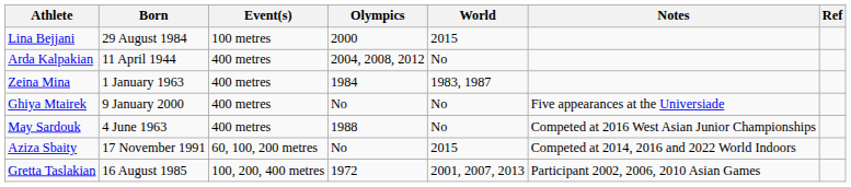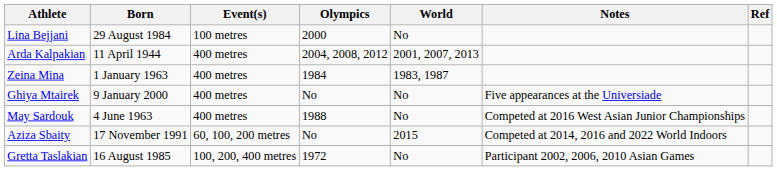 <table class=wikitable style=font-size:90%>
 <tr>
 <th>Athlete</th>
 <th>Born</th>
 <th>Event(s)</th>
 <th>Olympics</th>
 <th>World</th>
 <th>Notes</th>
 <th>Ref</th>
 </tr>
 <tr>
 <td><a href='#'>Lina Bejjani</a></td>
 <td>29 August 1984</td>
 <td>100 metres</td>
 <td>2000</td>
-<td>2015</td>
+<td>No</td>
 <td></td>
 <td></td>
 </tr>
 <tr>
 <td><a href='#'>Arda Kalpakian</a></td>
 <td>11 April 1944</td>
 <td>400 metres</td>
 <td>2004, 2008, 2012</td>
-<td>No</td>
+<td>2001, 2007, 2013</td>
 <td></td>
 <td></td>
 </tr>
 <tr>
 <td><a href='#'>Zeina Mina</a></td>
 <td>1 January 1963</td>
 <td>400 metres</td>
 <td>1984</td>
 <td>1983, 1987</td>
 <td></td>
 <td></td>
 </tr>
 <tr>
 <td><a href='#'>Ghiya Mtairek</a></td>
 <td>9 January 2000</td>
 <td>400 metres</td>
 <td>No</td>
 <td>No</td>
 <td>Five appearances at the <a href='#'>Universiade</a></td>
 <td></td>
 </tr>
 <tr>
 <td><a href='#'>May Sardouk</a></td>
 <td>4 June 1963</td>
 <td>400 metres</td>
 <td>1988</td>
 <td>No</td>
 <td>Competed at 2016 West Asian Junior Championships</td>
 <td></td>
 </tr>
 <tr>
 <td><a href='#'>Aziza Sbaity</a></td>
 <td>17 November 1991</td>
 <td>60, 100, 200 metres</td>
 <td>No</td>
 <td>2015</td>
 <td>Competed at 2014, 2016 and 2022 World Indoors</td>
 <td></td>
 </tr>
 <tr>
 <td><a href='#'>Gretta Taslakian</a></td>
 <td>16 August 1985</td>
 <td>100, 200, 400 metres</td>
 <td>1972</td>
-<td>2001, 2007, 2013</td>
+<td>No</td>
 <td>Participant 2002, 2006, 2010 Asian Games</td>
 <td></td>
 </tr>
 </table>
